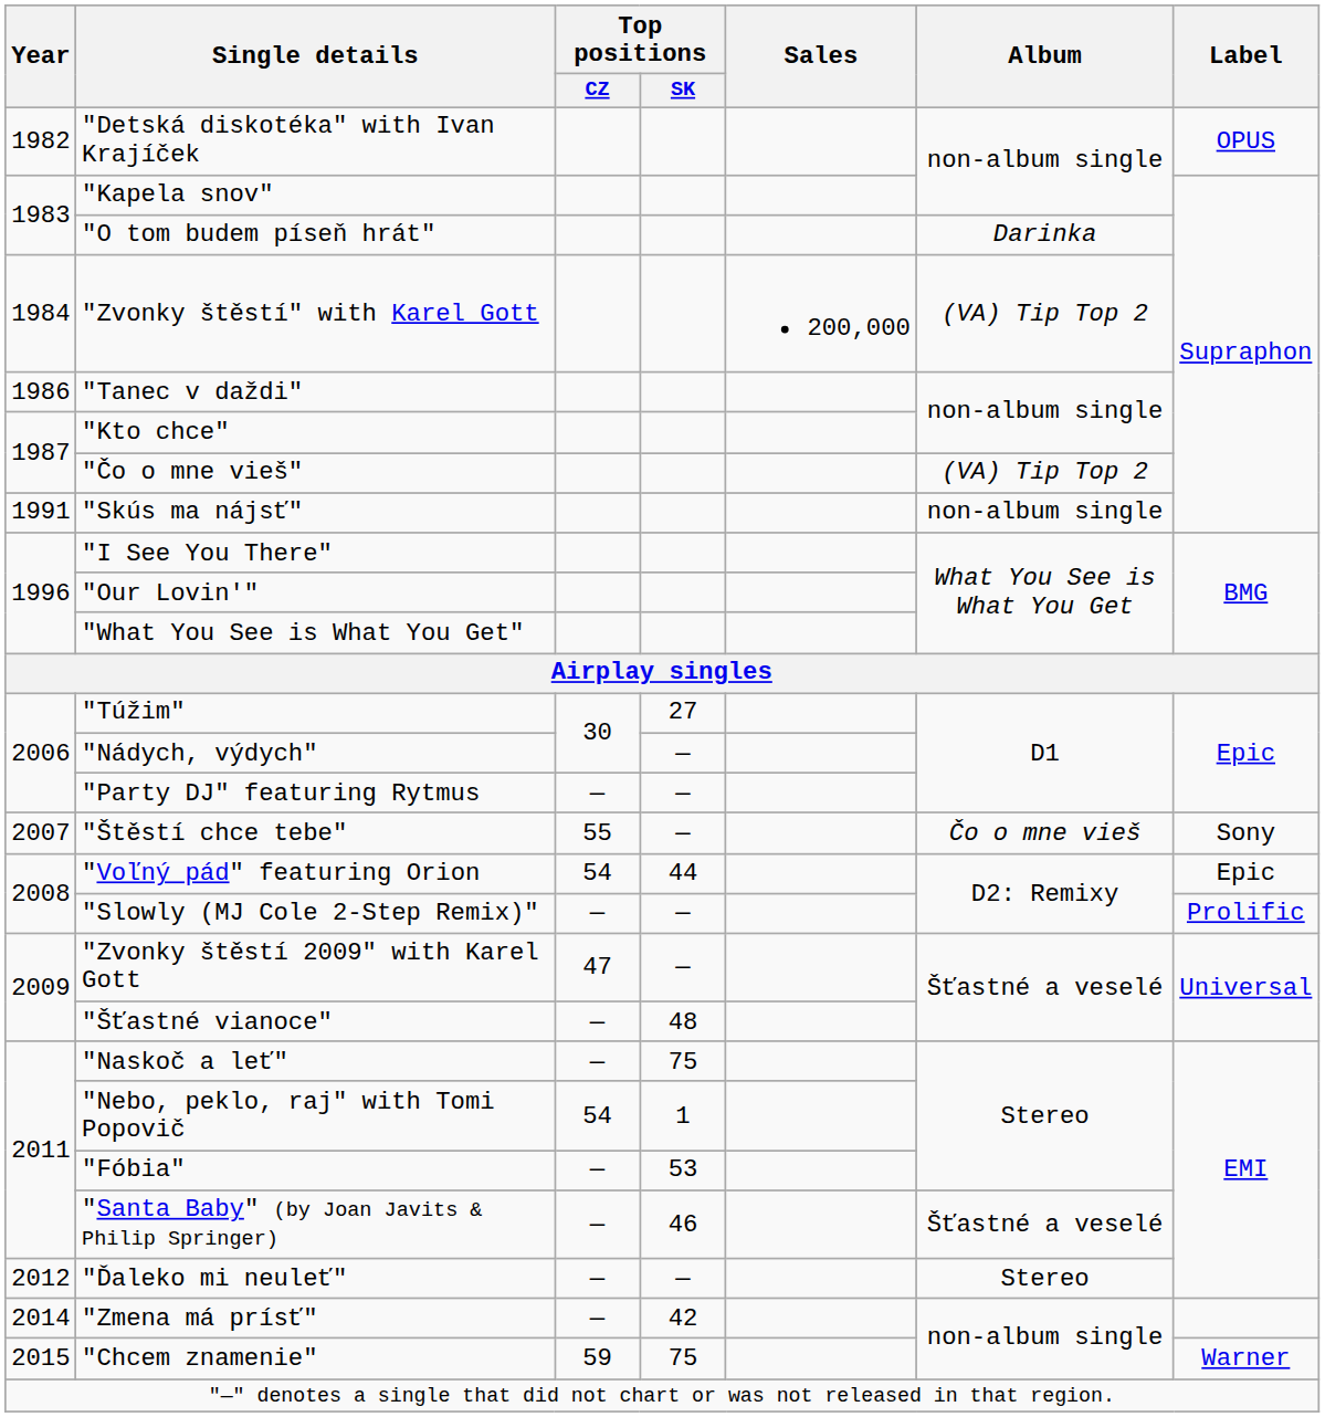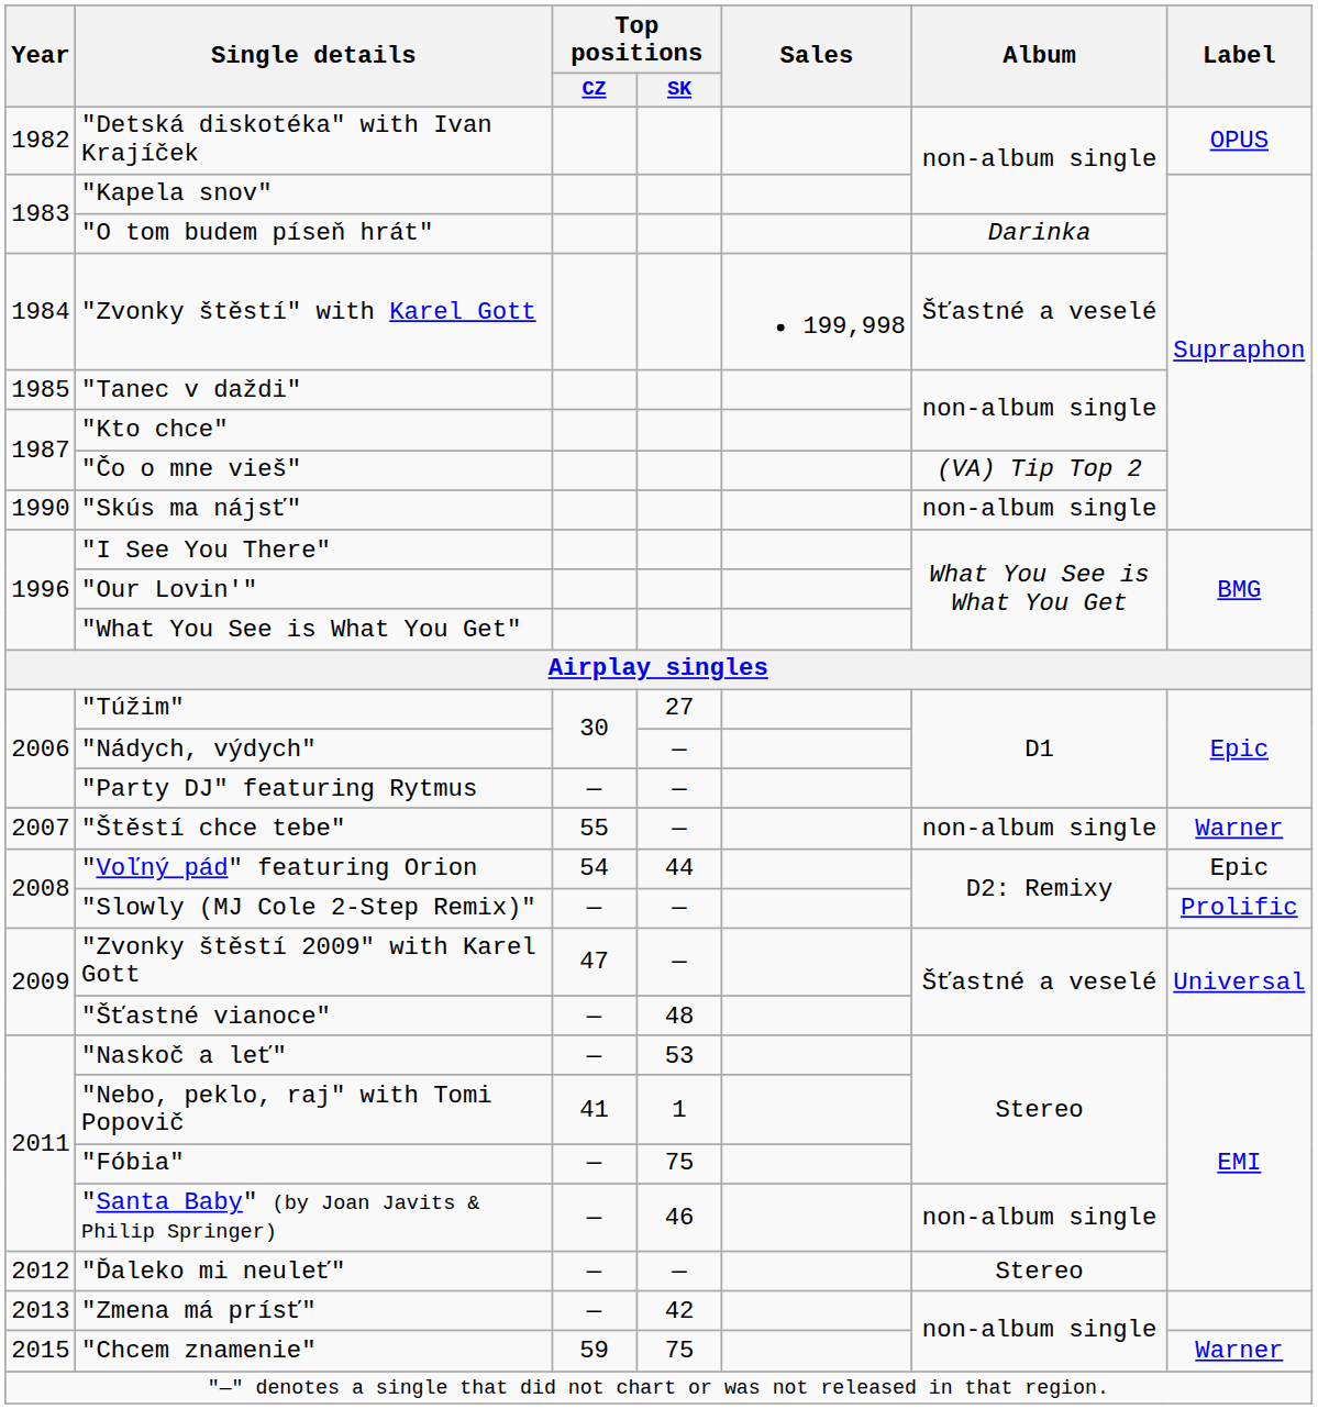 <table class="wikitable" style="text-align:center;">
 <tr>
 <th rowspan="2" width="5">Year</th>
 <th rowspan="2" width="247">Single details</th>
 <th colspan="2" width="80">Top positions</th>
 <th rowspan="2" width="86">Sales</th>
 <th rowspan="2" width="130">Album</th>
 <th rowspan="2" width="70">Label</th>
 </tr>
 <tr style="font-size:smaller;">
 <th width="40"><a href='#'>CZ</a><br></th>
 <th width="40"><a href='#'>SK</a><br></th>
 </tr>
 <tr>
 <td>1982</td>
 <td align="left">"Detská diskotéka" with Ivan Krajíček</td>
 <td></td>
 <td></td>
 <td></td>
 <td rowspan="2">non-album single</td>
 <td><a href='#'>OPUS</a></td>
 </tr>
 <tr>
 <td rowspan="2">1983</td>
 <td align="left">"Kapela snov"</td>
 <td></td>
 <td></td>
 <td></td>
 <td rowspan="7"><a href='#'>Supraphon</a></td>
 </tr>
 <tr>
 <td align="left">"O tom budem píseň hrát"</td>
 <td></td>
 <td></td>
 <td></td>
 <td><em>Darinka</em></td>
 </tr>
 <tr>
 <td>1984</td>
 <td align="left">"Zvonky štěstí" with <a href='#'>Karel Gott</a></td>
 <td></td>
 <td></td>
-<td><br><ul><li>200,000</li></ul></td>
-<td><em>(VA) Tip Top 2</em></td>
+<td><br><ul><li>199,998</li></ul></td>
+<td></em>Šťastné a veselé<em></td>
 </tr>
 <tr>
-<td>1986</td>
+<td>1985</td>
 <td align="left">"Tanec v daždi"</td>
 <td></td>
 <td></td>
 <td></td>
 <td rowspan="2">non-album single</td>
 </tr>
 <tr>
 <td rowspan="2">1987</td>
 <td align="left">"Kto chce"</td>
 <td></td>
 <td></td>
 <td></td>
 </tr>
 <tr>
 <td align="left">"Čo o mne vieš"</td>
 <td></td>
 <td></td>
 <td></td>
 <td><em>(VA) Tip Top 2</em></td>
 </tr>
 <tr>
-<td>1991</td>
+<td>1990</td>
 <td align="left">"Skús ma nájsť"</td>
 <td></td>
 <td></td>
 <td></td>
 <td>non-album single</td>
 </tr>
 <tr>
 <td rowspan="3">1996</td>
 <td align="left">"I See You There"</td>
 <td></td>
 <td></td>
 <td></td>
 <td rowspan="3"><em>What You See is <br>What You Get<strong></td>
 <td rowspan="3"><a href='#'>BMG</a></td>
 </tr>
 <tr>
 <td align="left">"Our Lovin'"</td>
 <td></td>
 <td></td>
 <td></td>
 </tr>
 <tr>
 <td align="left">"What You See is What You Get"</td>
 <td></td>
 <td></td>
 <td></td>
 </tr>
 <tr>
 <th colspan=9><a href='#'>Airplay singles</a></th>
 </tr>
 <tr>
 <td rowspan="3">2006</td>
 <td align="left">"Túžim"</td>
 <td rowspan="2">30</td>
 <td>27</td>
 <td></td>
 <td rowspan="3"></em>D1<em></td>
 <td rowspan="3"><a href='#'>Epic</a></td>
 </tr>
 <tr>
 <td align="left">"Nádych, výdych"</td>
 <td>—</td>
 <td></td>
 </tr>
 <tr>
 <td align="left">"Party DJ" featuring Rytmus</td>
 <td>—</td>
 <td>—</td>
 <td></td>
 </tr>
 <tr>
 <td>2007</td>
 <td align="left">"Štěstí chce tebe"</td>
 <td>55</td>
 <td>—</td>
 <td></td>
-<td><em>Čo o mne vieš</em></td>
-<td>Sony</td>
+<td>non-album single</td>
+<td><a href='#'>Warner</a></td>
 </tr>
 <tr>
 <td rowspan="2">2008</td>
 <td align="left">"<a href='#'>Voľný pád</a>" featuring Orion</td>
 <td>54</td>
 <td>44</td>
 <td></td>
 <td rowspan="2"></em>D2: Remixy<em></td>
 <td>Epic</td>
 </tr>
 <tr>
 <td align="left">"Slowly (MJ Cole 2-Step Remix)"</td>
 <td>—</td>
 <td>—</td>
 <td></td>
 <td><a href='#'>Prolific</a></td>
 </tr>
 <tr>
 <td rowspan="2">2009</td>
 <td align="left">"Zvonky štěstí 2009" with Karel Gott</td>
 <td>47</td>
 <td>—</td>
 <td></td>
 <td rowspan="2"></em>Šťastné a veselé<em></td>
 <td rowspan="2"><a href='#'>Universal</a></td>
 </tr>
 <tr>
 <td align="left">"Šťastné vianoce"</td>
 <td>—</td>
 <td>48</td>
 <td></td>
 </tr>
 <tr>
 <td rowspan="4">2011</td>
 <td align="left">"Naskoč a leť"</td>
 <td>—</td>
-<td>75</td>
+<td>53</td>
 <td></td>
 <td rowspan="3"></em>Stereo<em></td>
 <td rowspan="5"><a href='#'>EMI</a></td>
 </tr>
 <tr>
 <td align="left">"Nebo, peklo, raj" with Tomi Popovič</td>
-<td>54</td>
+<td>41</td>
 <td>1</td>
 <td></td>
 </tr>
 <tr>
 <td align="left">"Fóbia"</td>
 <td>—</td>
-<td>53</td>
+<td>75</td>
 <td></td>
 </tr>
 <tr>
 <td align="left">"<a href='#'>Santa Baby</a>" <small>(by Joan Javits & Philip Springer)</small></td>
 <td>—</td>
 <td>46</td>
 <td></td>
-<td></em>Šťastné a veselé<em></td>
+<td>non-album single</td>
 </tr>
 <tr>
 <td>2012</td>
 <td align="left">"Ďaleko mi neuleť"</td>
 <td>—</td>
 <td>—</td>
 <td></td>
 <td></em>Stereo<em></td>
 </tr>
 <tr>
-<td>2014</td>
+<td>2013</td>
 <td align=left>"Zmena má prísť"</td>
 <td>—</td>
 <td>42</td>
 <td></td>
 <td rowspan=2>non-album single</td>
 <td></td>
 </tr>
 <tr>
 <td>2015</td>
 <td align=left>"Chcem znamenie"</td>
 <td>59</td>
 <td>75</td>
 <td></td>
 <td><a href='#'>Warner</a></td>
 </tr>
 <tr>
 <td colspan="9" style="font-size: 8pt">"—" denotes a single that did not chart or was not released in that region.</td>
 </tr>
 </table>
